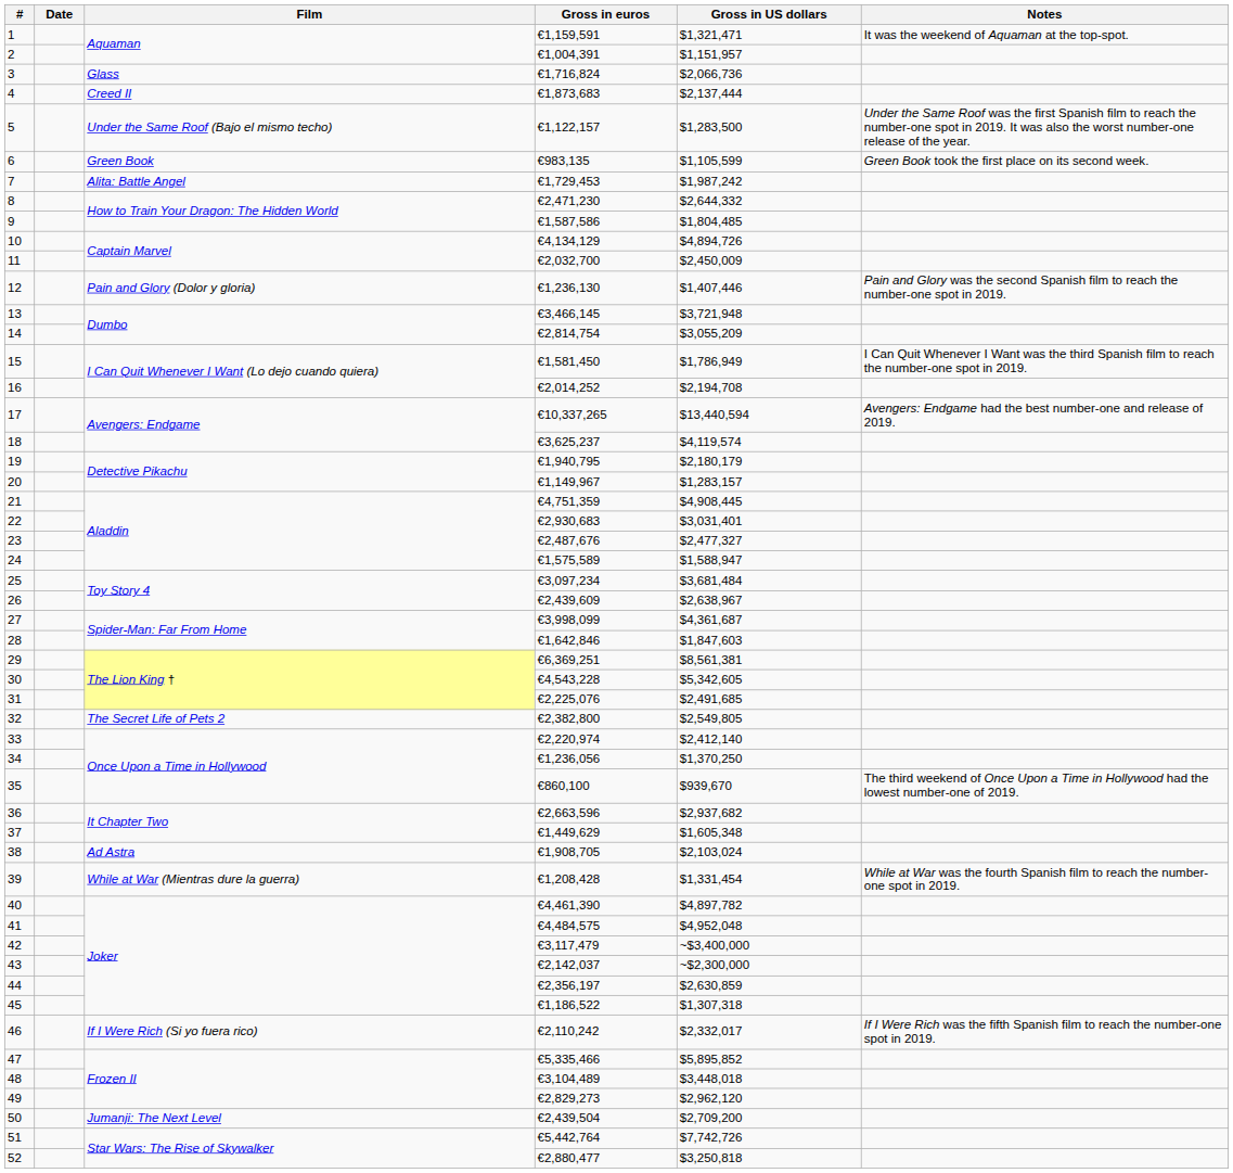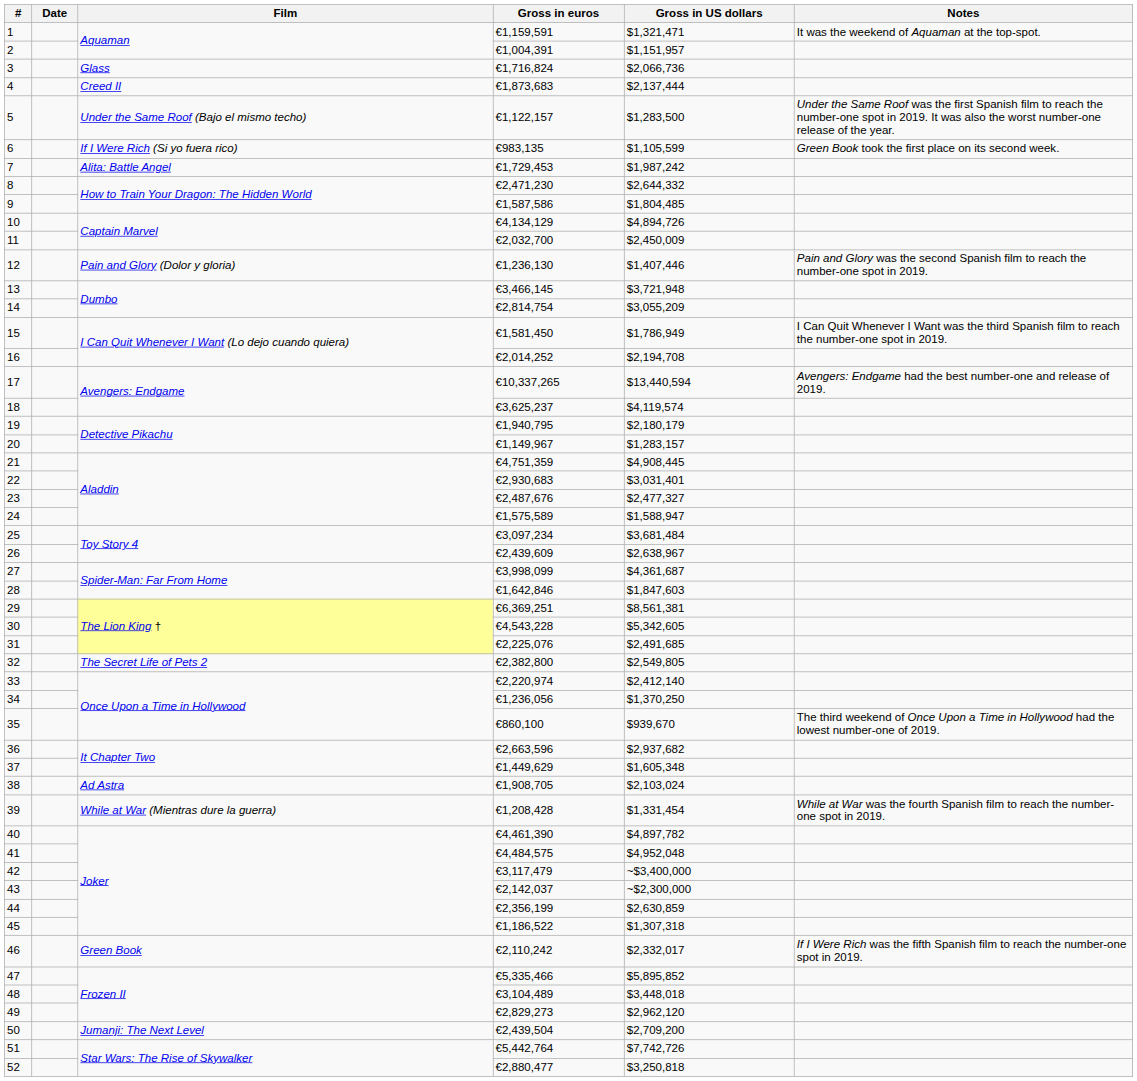 <table class="wikitable sortable">
 <tr>
 <th>#</th>
 <th>Date</th>
 <th>Film</th>
 <th>Gross in euros</th>
 <th>Gross in US dollars</th>
 <th style="width:30%;">Notes</th>
 </tr>
 <tr>
 <td>1</td>
 <td></td>
 <td rowspan="2"><em><a href='#'>Aquaman</a></em></td>
 <td>€1,159,591</td>
 <td>$1,321,471</td>
 <td>It was the weekend of <em>Aquaman</em> at the top-spot.</td>
 </tr>
 <tr>
 <td>2</td>
 <td></td>
 <td>€1,004,391</td>
 <td>$1,151,957</td>
 <td></td>
 </tr>
 <tr>
 <td>3</td>
 <td></td>
 <td><em><a href='#'>Glass</a></em></td>
 <td>€1,716,824</td>
 <td>$2,066,736</td>
 <td></td>
 </tr>
 <tr>
 <td>4</td>
 <td></td>
 <td><em><a href='#'>Creed II</a></em></td>
 <td>€1,873,683</td>
 <td>$2,137,444</td>
 <td></td>
 </tr>
 <tr>
 <td>5</td>
 <td></td>
 <td><em><a href='#'>Under the Same Roof</a> (Bajo el mismo techo)</em></td>
 <td>€1,122,157</td>
 <td>$1,283,500</td>
 <td><em>Under the Same Roof</em> was the first Spanish film to reach the number-one spot in 2019. It was also the worst number-one release of the year.</td>
 </tr>
 <tr>
 <td>6</td>
 <td></td>
-<td><em><a href='#'>Green Book</a></em></td>
+<td><em><a href='#'>If I Were Rich</a> (Si yo fuera rico)</em></td>
 <td>€983,135</td>
 <td>$1,105,599</td>
 <td><em>Green Book</em> took the first place on its second week.</td>
 </tr>
 <tr>
 <td>7</td>
 <td></td>
 <td><em><a href='#'>Alita: Battle Angel</a></em></td>
 <td>€1,729,453</td>
 <td>$1,987,242</td>
 <td></td>
 </tr>
 <tr>
 <td>8</td>
 <td></td>
 <td rowspan="2"><em><a href='#'>How to Train Your Dragon: The Hidden World</a></em></td>
 <td>€2,471,230</td>
 <td>$2,644,332</td>
 <td></td>
 </tr>
 <tr>
 <td>9</td>
 <td></td>
 <td>€1,587,586</td>
 <td>$1,804,485</td>
 <td></td>
 </tr>
 <tr>
 <td>10</td>
 <td></td>
 <td rowspan="2"><em><a href='#'>Captain Marvel</a></em></td>
 <td>€4,134,129</td>
 <td>$4,894,726</td>
 <td></td>
 </tr>
 <tr>
 <td>11</td>
 <td></td>
 <td>€2,032,700</td>
 <td>$2,450,009</td>
 <td></td>
 </tr>
 <tr>
 <td>12</td>
 <td></td>
 <td><em><a href='#'>Pain and Glory</a> (Dolor y gloria)</em></td>
 <td>€1,236,130</td>
 <td>$1,407,446</td>
 <td><em>Pain and Glory</em> was the second Spanish film to reach the number-one spot in 2019.</td>
 </tr>
 <tr>
 <td>13</td>
 <td></td>
 <td rowspan="2"><em><a href='#'>Dumbo</a></em></td>
 <td>€3,466,145</td>
 <td>$3,721,948</td>
 <td></td>
 </tr>
 <tr>
 <td>14</td>
 <td></td>
 <td>€2,814,754</td>
 <td>$3,055,209</td>
 <td></td>
 </tr>
 <tr>
 <td>15</td>
 <td></td>
 <td rowspan="2"><em><a href='#'>I Can Quit Whenever I Want</a> (Lo dejo cuando quiera)</em></td>
 <td>€1,581,450</td>
 <td>$1,786,949</td>
 <td>I Can Quit Whenever I Want was the third Spanish film to reach the number-one spot in 2019.</td>
 </tr>
 <tr>
 <td>16</td>
 <td></td>
 <td>€2,014,252</td>
 <td>$2,194,708</td>
 <td></td>
 </tr>
 <tr>
 <td>17</td>
 <td></td>
 <td rowspan="2"><em><a href='#'>Avengers: Endgame</a></em></td>
 <td>€10,337,265</td>
 <td>$13,440,594</td>
 <td><em>Avengers: Endgame</em> had the best number-one and release of 2019.</td>
 </tr>
 <tr>
 <td>18</td>
 <td></td>
 <td>€3,625,237</td>
 <td>$4,119,574</td>
 <td></td>
 </tr>
 <tr>
 <td>19</td>
 <td></td>
 <td rowspan="2"><em><a href='#'>Detective Pikachu</a></em></td>
 <td>€1,940,795</td>
 <td>$2,180,179</td>
 <td></td>
 </tr>
 <tr>
 <td>20</td>
 <td></td>
 <td>€1,149,967</td>
 <td>$1,283,157</td>
 <td></td>
 </tr>
 <tr>
 <td>21</td>
 <td></td>
 <td rowspan="4"><em><a href='#'>Aladdin</a></em></td>
 <td>€4,751,359</td>
 <td>$4,908,445</td>
 <td></td>
 </tr>
 <tr>
 <td>22</td>
 <td></td>
 <td>€2,930,683</td>
 <td>$3,031,401</td>
 <td></td>
 </tr>
 <tr>
 <td>23</td>
 <td></td>
 <td>€2,487,676</td>
 <td>$2,477,327</td>
 <td></td>
 </tr>
 <tr>
 <td>24</td>
 <td></td>
 <td>€1,575,589</td>
 <td>$1,588,947</td>
 <td></td>
 </tr>
 <tr>
 <td>25</td>
 <td></td>
 <td rowspan="2"><em><a href='#'>Toy Story 4</a></em></td>
 <td>€3,097,234</td>
 <td>$3,681,484</td>
 <td></td>
 </tr>
 <tr>
 <td>26</td>
 <td></td>
 <td>€2,439,609</td>
 <td>$2,638,967</td>
 <td></td>
 </tr>
 <tr>
 <td>27</td>
 <td></td>
 <td rowspan="2"><em><a href='#'>Spider-Man: Far From Home</a></em></td>
 <td>€3,998,099</td>
 <td>$4,361,687</td>
 <td></td>
 </tr>
 <tr>
 <td>28</td>
 <td></td>
 <td>€1,642,846</td>
 <td>$1,847,603</td>
 <td></td>
 </tr>
 <tr>
 <td>29</td>
 <td></td>
 <td rowspan="3" style="background-color:#FFFF99"><em><a href='#'>The Lion King</a></em> †</td>
 <td>€6,369,251</td>
 <td>$8,561,381</td>
 <td></td>
 </tr>
 <tr>
 <td>30</td>
 <td></td>
 <td>€4,543,228</td>
 <td>$5,342,605</td>
 <td></td>
 </tr>
 <tr>
 <td>31</td>
 <td></td>
 <td>€2,225,076</td>
 <td>$2,491,685</td>
 <td></td>
 </tr>
 <tr>
 <td>32</td>
 <td></td>
 <td><em><a href='#'>The Secret Life of Pets 2</a></em></td>
 <td>€2,382,800</td>
 <td>$2,549,805</td>
 <td></td>
 </tr>
 <tr>
 <td>33</td>
 <td></td>
 <td rowspan="3"><em><a href='#'>Once Upon a Time in Hollywood</a></em></td>
 <td>€2,220,974</td>
 <td>$2,412,140</td>
 <td></td>
 </tr>
 <tr>
 <td>34</td>
 <td></td>
 <td>€1,236,056</td>
 <td>$1,370,250</td>
 <td></td>
 </tr>
 <tr>
 <td>35</td>
 <td></td>
 <td>€860,100</td>
 <td>$939,670</td>
 <td>The third weekend of <em>Once Upon a Time in Hollywood</em> had the lowest number-one of 2019.</td>
 </tr>
 <tr>
 <td>36</td>
 <td></td>
 <td rowspan="2"><em><a href='#'>It Chapter Two</a></em></td>
 <td>€2,663,596</td>
 <td>$2,937,682</td>
 <td></td>
 </tr>
 <tr>
 <td>37</td>
 <td></td>
 <td>€1,449,629</td>
 <td>$1,605,348</td>
 <td></td>
 </tr>
 <tr>
 <td>38</td>
 <td></td>
 <td><em><a href='#'>Ad Astra</a></em></td>
 <td>€1,908,705</td>
 <td>$2,103,024</td>
 <td></td>
 </tr>
 <tr>
 <td>39</td>
 <td></td>
 <td><em><a href='#'>While at War</a> (Mientras dure la guerra)</em></td>
 <td>€1,208,428</td>
 <td>$1,331,454</td>
 <td><em>While at War</em> was the fourth Spanish film to reach the number-one spot in 2019.</td>
 </tr>
 <tr>
 <td>40</td>
 <td></td>
 <td rowspan="6"><em><a href='#'>Joker</a></em></td>
 <td>€4,461,390</td>
 <td>$4,897,782</td>
 <td></td>
 </tr>
 <tr>
 <td>41</td>
 <td></td>
 <td>€4,484,575</td>
 <td>$4,952,048</td>
 <td></td>
 </tr>
 <tr>
 <td>42</td>
 <td></td>
 <td>€3,117,479</td>
 <td>~$3,400,000</td>
 <td></td>
 </tr>
 <tr>
 <td>43</td>
 <td></td>
 <td>€2,142,037</td>
 <td>~$2,300,000</td>
 <td></td>
 </tr>
 <tr>
 <td>44</td>
 <td></td>
-<td>€2,356,197</td>
+<td>€2,356,199</td>
 <td>$2,630,859</td>
 <td></td>
 </tr>
 <tr>
 <td>45</td>
 <td></td>
 <td>€1,186,522</td>
 <td>$1,307,318</td>
 <td></td>
 </tr>
 <tr>
 <td>46</td>
 <td></td>
-<td><em><a href='#'>If I Were Rich</a> (Si yo fuera rico)</em></td>
+<td><em><a href='#'>Green Book</a></em></td>
 <td>€2,110,242</td>
 <td>$2,332,017</td>
 <td><em>If I Were Rich</em> was the fifth Spanish film to reach the number-one spot in 2019.</td>
 </tr>
 <tr>
 <td>47</td>
 <td></td>
 <td rowspan="3"><em><a href='#'>Frozen II</a></em></td>
 <td>€5,335,466</td>
 <td>$5,895,852</td>
 <td></td>
 </tr>
 <tr>
 <td>48</td>
 <td></td>
 <td>€3,104,489</td>
 <td>$3,448,018</td>
 <td></td>
 </tr>
 <tr>
 <td>49</td>
 <td></td>
 <td>€2,829,273</td>
 <td>$2,962,120</td>
 <td></td>
 </tr>
 <tr>
 <td>50</td>
 <td></td>
 <td><em><a href='#'>Jumanji: The Next Level</a></em></td>
 <td>€2,439,504</td>
 <td>$2,709,200</td>
 <td></td>
 </tr>
 <tr>
 <td>51</td>
 <td></td>
 <td rowspan="2"><em><a href='#'>Star Wars: The Rise of Skywalker</a></em></td>
 <td>€5,442,764</td>
 <td>$7,742,726</td>
 <td></td>
 </tr>
 <tr>
 <td>52</td>
 <td></td>
 <td>€2,880,477</td>
 <td>$3,250,818</td>
 <td></td>
 </tr>
 </table>
